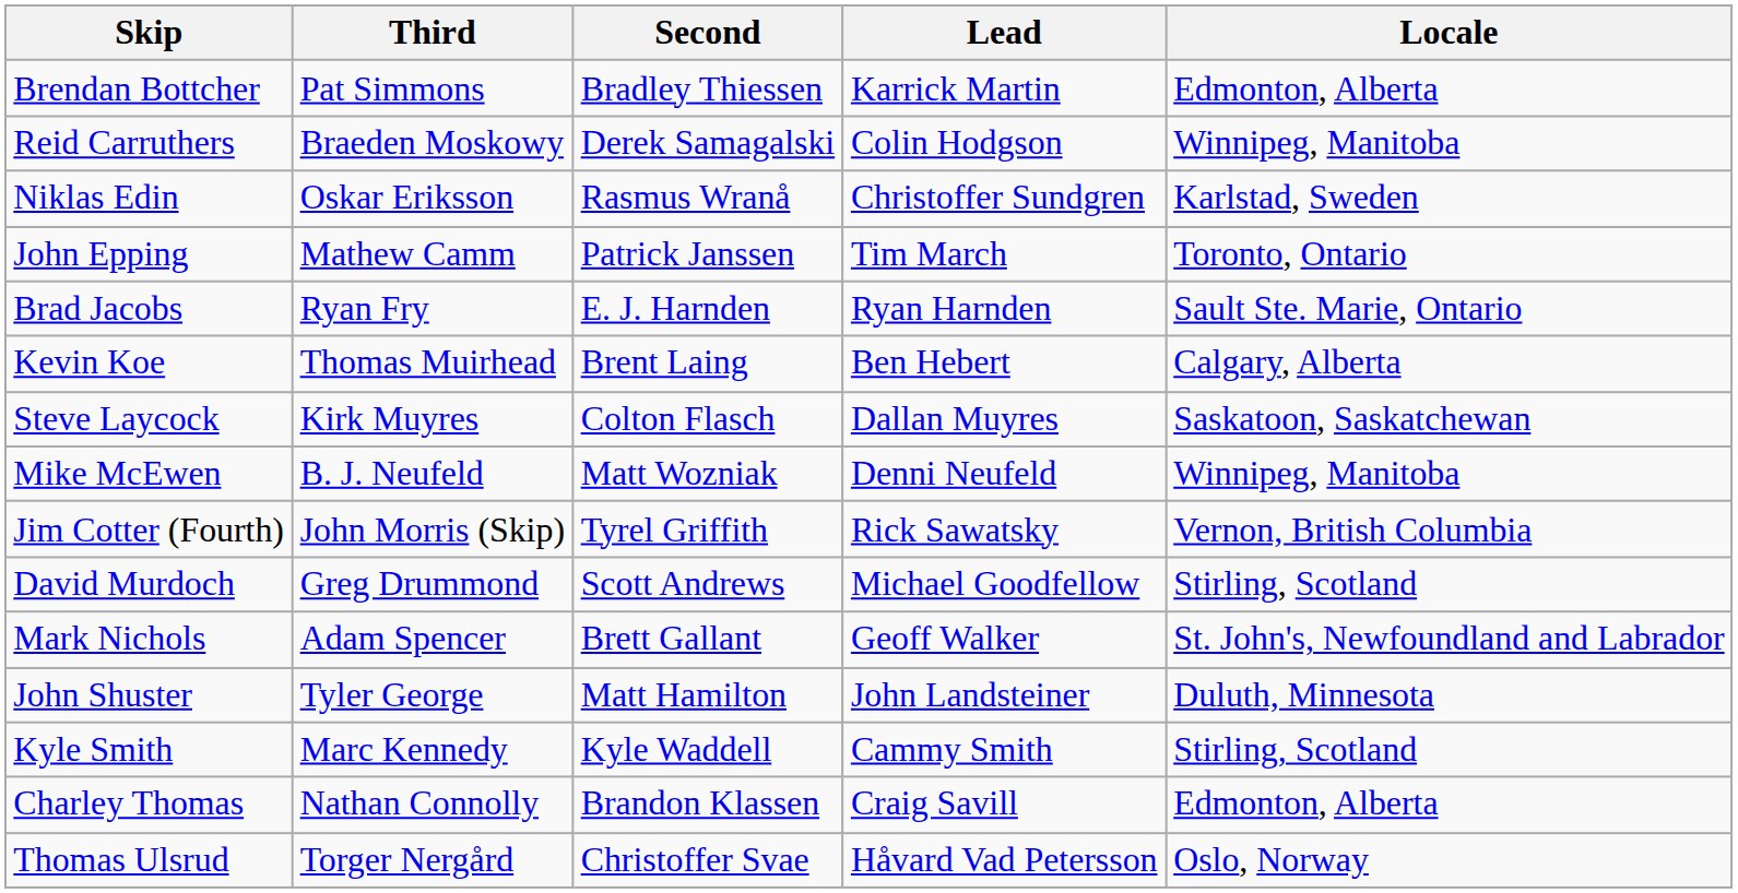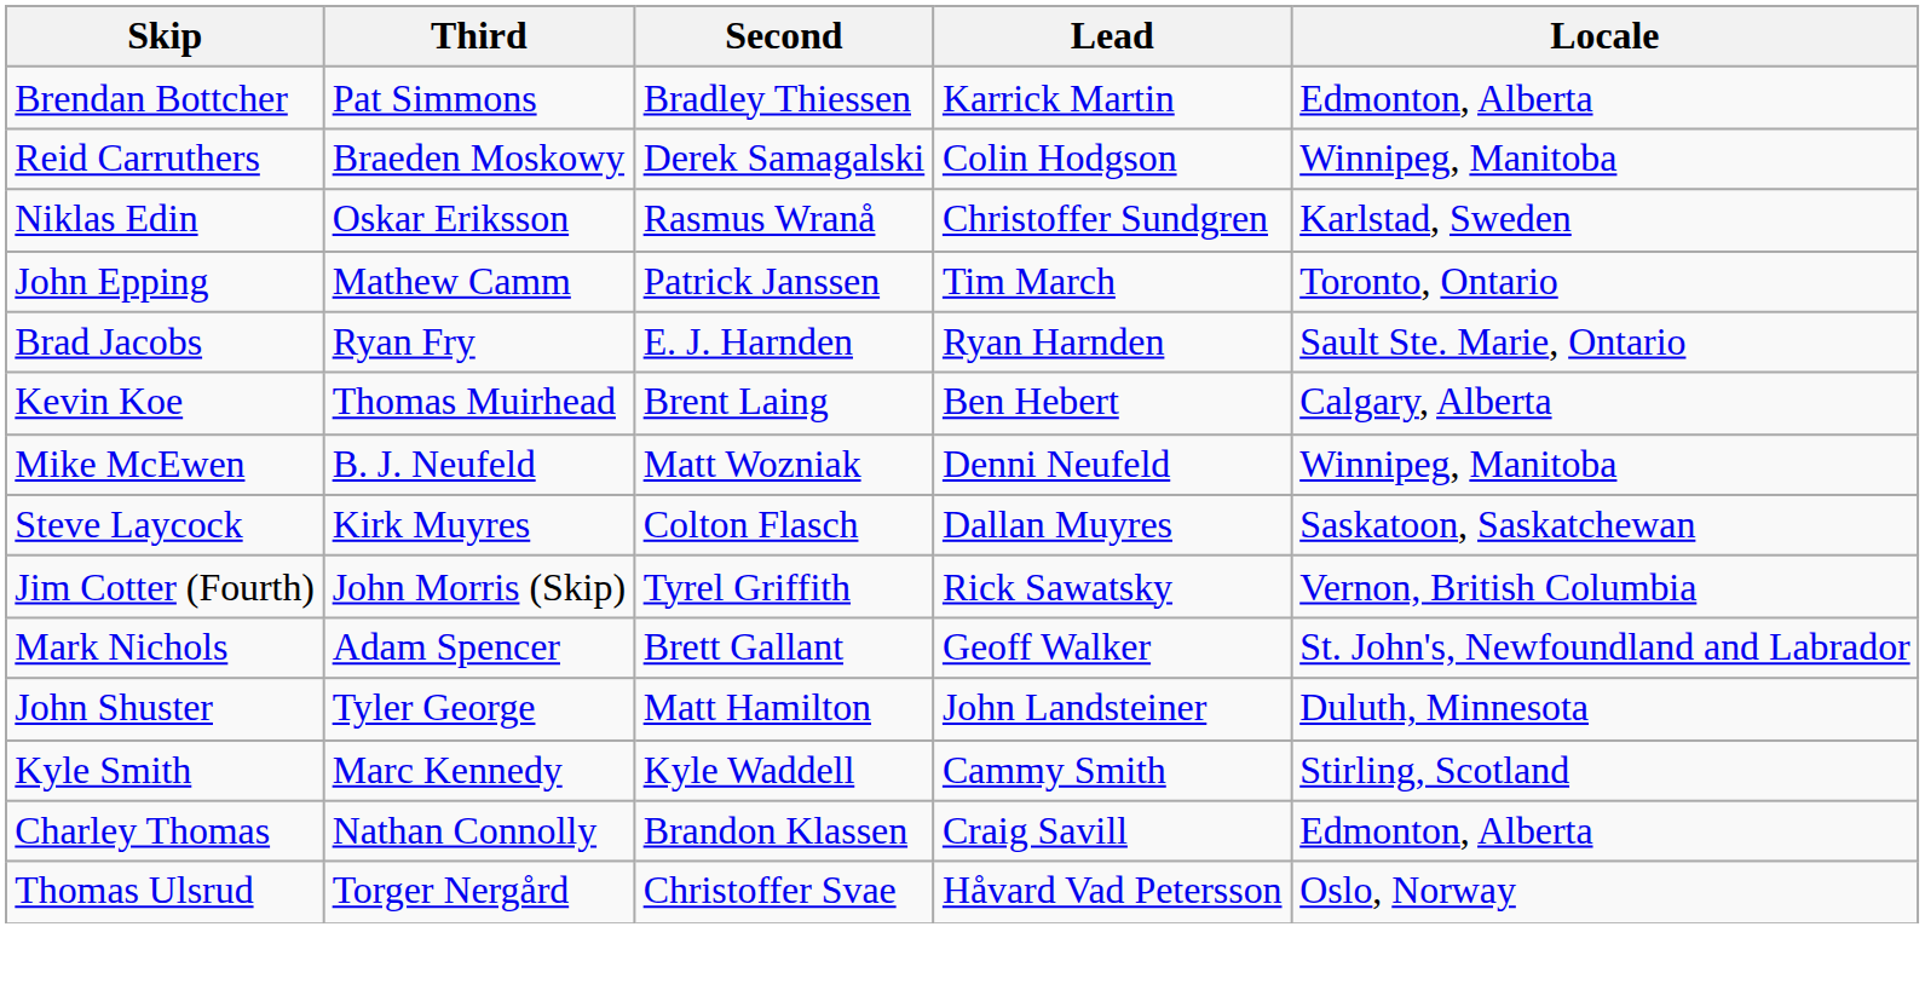 <table class=wikitable>
 <tr>
 <th>Skip</th>
 <th>Third</th>
 <th>Second</th>
 <th>Lead</th>
 <th>Locale</th>
 </tr>
 <tr>
 <td><a href='#'>Brendan Bottcher</a></td>
 <td><a href='#'>Pat Simmons</a></td>
 <td><a href='#'>Bradley Thiessen</a></td>
 <td><a href='#'>Karrick Martin</a></td>
 <td> <a href='#'>Edmonton</a>, <a href='#'>Alberta</a></td>
 </tr>
 <tr>
 <td><a href='#'>Reid Carruthers</a></td>
 <td><a href='#'>Braeden Moskowy</a></td>
 <td><a href='#'>Derek Samagalski</a></td>
 <td><a href='#'>Colin Hodgson</a></td>
 <td> <a href='#'>Winnipeg</a>, <a href='#'>Manitoba</a></td>
 </tr>
 <tr>
 <td><a href='#'>Niklas Edin</a></td>
 <td><a href='#'>Oskar Eriksson</a></td>
 <td><a href='#'>Rasmus Wranå</a></td>
 <td><a href='#'>Christoffer Sundgren</a></td>
 <td> <a href='#'>Karlstad</a>, <a href='#'>Sweden</a></td>
 </tr>
 <tr>
 <td><a href='#'>John Epping</a></td>
 <td><a href='#'>Mathew Camm</a></td>
 <td><a href='#'>Patrick Janssen</a></td>
 <td><a href='#'>Tim March</a></td>
 <td> <a href='#'>Toronto</a>, <a href='#'>Ontario</a></td>
 </tr>
 <tr>
 <td><a href='#'>Brad Jacobs</a></td>
 <td><a href='#'>Ryan Fry</a></td>
 <td><a href='#'>E. J. Harnden</a></td>
 <td><a href='#'>Ryan Harnden</a></td>
 <td> <a href='#'>Sault Ste. Marie</a>, <a href='#'>Ontario</a></td>
 </tr>
 <tr>
 <td><a href='#'>Kevin Koe</a></td>
 <td><a href='#'>Thomas Muirhead</a></td>
 <td><a href='#'>Brent Laing</a></td>
 <td><a href='#'>Ben Hebert</a></td>
 <td> <a href='#'>Calgary</a>, <a href='#'>Alberta</a></td>
 </tr>
 <tr>
+<td><a href='#'>Mike McEwen</a></td>
+<td><a href='#'>B. J. Neufeld</a></td>
+<td><a href='#'>Matt Wozniak</a></td>
+<td><a href='#'>Denni Neufeld</a></td>
+<td> <a href='#'>Winnipeg</a>, <a href='#'>Manitoba</a></td>
+</tr>
+<tr>
 <td><a href='#'>Steve Laycock</a></td>
 <td><a href='#'>Kirk Muyres</a></td>
 <td><a href='#'>Colton Flasch</a></td>
 <td><a href='#'>Dallan Muyres</a></td>
 <td> <a href='#'>Saskatoon</a>, <a href='#'>Saskatchewan</a></td>
 </tr>
 <tr>
-<td><a href='#'>Mike McEwen</a></td>
-<td><a href='#'>B. J. Neufeld</a></td>
-<td><a href='#'>Matt Wozniak</a></td>
-<td><a href='#'>Denni Neufeld</a></td>
-<td> <a href='#'>Winnipeg</a>, <a href='#'>Manitoba</a></td>
-</tr>
-<tr>
 <td><a href='#'>Jim Cotter</a> (Fourth)</td>
 <td><a href='#'>John Morris</a> (Skip)</td>
 <td><a href='#'>Tyrel Griffith</a></td>
 <td><a href='#'>Rick Sawatsky</a></td>
 <td> <a href='#'>Vernon, British Columbia</a></td>
-</tr>
-<tr>
-<td><a href='#'>David Murdoch</a></td>
-<td><a href='#'>Greg Drummond</a></td>
-<td><a href='#'>Scott Andrews</a></td>
-<td><a href='#'>Michael Goodfellow</a></td>
-<td> <a href='#'>Stirling</a>, <a href='#'>Scotland</a></td>
 </tr>
 <tr>
 <td><a href='#'>Mark Nichols</a></td>
 <td><a href='#'>Adam Spencer</a></td>
 <td><a href='#'>Brett Gallant</a></td>
 <td><a href='#'>Geoff Walker</a></td>
 <td> <a href='#'>St. John's, Newfoundland and Labrador</a></td>
 </tr>
 <tr>
 <td><a href='#'>John Shuster</a></td>
 <td><a href='#'>Tyler George</a></td>
 <td><a href='#'>Matt Hamilton</a></td>
 <td><a href='#'>John Landsteiner</a></td>
 <td> <a href='#'>Duluth, Minnesota</a></td>
 </tr>
 <tr>
 <td><a href='#'>Kyle Smith</a></td>
 <td><a href='#'>Marc Kennedy</a></td>
 <td><a href='#'>Kyle Waddell</a></td>
 <td><a href='#'>Cammy Smith</a></td>
 <td> <a href='#'>Stirling, Scotland</a></td>
 </tr>
 <tr>
 <td><a href='#'>Charley Thomas</a></td>
 <td><a href='#'>Nathan Connolly</a></td>
 <td><a href='#'>Brandon Klassen</a></td>
 <td><a href='#'>Craig Savill</a></td>
 <td> <a href='#'>Edmonton</a>, <a href='#'>Alberta</a></td>
 </tr>
 <tr>
 <td><a href='#'>Thomas Ulsrud</a></td>
 <td><a href='#'>Torger Nergård</a></td>
 <td><a href='#'>Christoffer Svae</a></td>
 <td><a href='#'>Håvard Vad Petersson</a></td>
 <td> <a href='#'>Oslo</a>, <a href='#'>Norway</a></td>
 </tr>
 </table>
